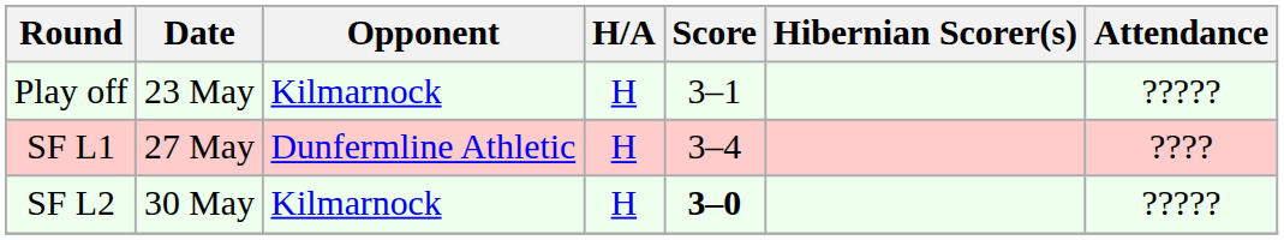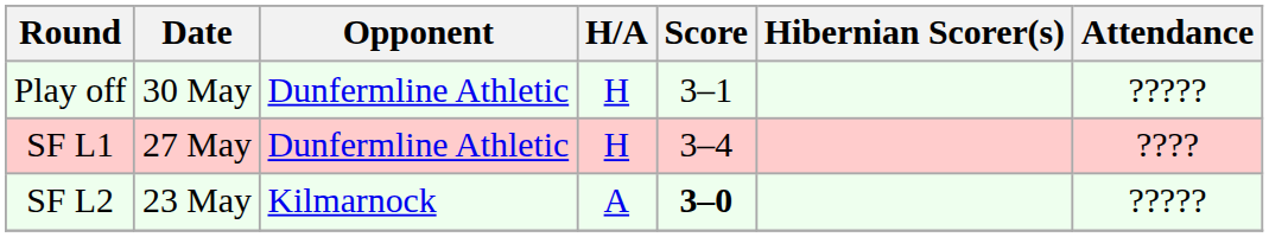 <table class="wikitable" style="text-align:center">
 <tr>
 <th>Round</th>
 <th>Date</th>
 <th>Opponent</th>
 <th>H/A</th>
 <th>Score</th>
 <th>Hibernian Scorer(s)</th>
 <th>Attendance</th>
 </tr>
 <tr bgcolor=#EEFFEE>
 <td>Play off</td>
-<td align=left>23 May</td>
-<td align=left><a href='#'>Kilmarnock</a></td>
+<td align=left>30 May</td>
+<td align=left><a href='#'>Dunfermline Athletic</a></td>
 <td><a href='#'>H</a></td>
 <td>3–1</td>
 <td align=left></td>
 <td>?????</td>
 </tr>
 <tr bgcolor=#FFCCCC>
 <td>SF L1</td>
 <td align=left>27 May</td>
 <td align=left><a href='#'>Dunfermline Athletic</a></td>
 <td><a href='#'>H</a></td>
 <td>3–4</td>
 <td align=left></td>
 <td>????</td>
 </tr>
 <tr bgcolor=#EEFFEE>
 <td>SF L2</td>
-<td align=left>30 May</td>
+<td align=left>23 May</td>
 <td align=left><a href='#'>Kilmarnock</a></td>
-<td><a href='#'>H</a></td>
+<td><a href='#'>A</a></td>
 <td><strong>3–0</strong></td>
 <td align=left></td>
 <td>?????</td>
 </tr>
 <tr>
 </tr>
 </table>
